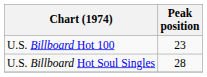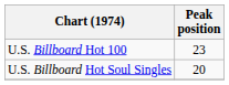 <table class="wikitable sortable">
 <tr>
 <th>Chart (1974)</th>
 <th>Peak<br>position</th>
 </tr>
 <tr>
 <td>U.S. <a href='#'><em>Billboard</em> Hot 100</a></td>
 <td align="center">23</td>
 </tr>
 <tr>
 <td>U.S. <em>Billboard</em> <a href='#'>Hot Soul Singles</a></td>
-<td align="center">28</td>
+<td align="center">20</td>
 </tr>
 <tr>
 </tr>
 </table>
